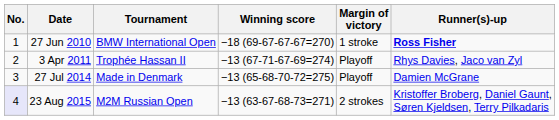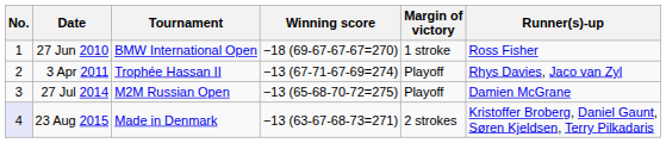 <table class="wikitable" style="font-size:95%;">
 <tr>
 <th>No.</th>
 <th>Date</th>
 <th>Tournament</th>
 <th>Winning score</th>
 <th>Margin of<br>victory</th>
 <th>Runner(s)-up</th>
 </tr>
 <tr>
 <td align=center>1</td>
 <td align=right>27 Jun <a href='#'>2010</a></td>
 <td><a href='#'>BMW International Open</a></td>
 <td>−18 (69-67-67-67=270)</td>
 <td>1 stroke</td>
-<td><strong> <a href='#'>Ross Fisher</a></strong></td>
+<td> <a href='#'>Ross Fisher</a></td>
 </tr>
 <tr>
 <td align=center>2</td>
 <td align=right>3 Apr <a href='#'>2011</a></td>
 <td><a href='#'>Trophée Hassan II</a></td>
 <td>−13 (67-71-67-69=274)</td>
 <td>Playoff</td>
 <td> <a href='#'>Rhys Davies</a>,  <a href='#'>Jaco van Zyl</a></td>
 </tr>
 <tr>
 <td align=center>3</td>
 <td align=right>27 Jul <a href='#'>2014</a></td>
-<td><a href='#'>Made in Denmark</a></td>
+<td><a href='#'>M2M Russian Open</a></td>
 <td>−13 (65-68-70-72=275)</td>
 <td>Playoff</td>
 <td> <a href='#'>Damien McGrane</a></td>
 </tr>
 <tr>
 <td align=center style="background: lavender;">4</td>
 <td align=right>23 Aug <a href='#'>2015</a></td>
-<td><a href='#'>M2M Russian Open</a></td>
+<td><a href='#'>Made in Denmark</a></td>
 <td>−13 (63-67-68-73=271)</td>
 <td>2 strokes</td>
 <td> <a href='#'>Kristoffer Broberg</a>,  <a href='#'>Daniel Gaunt</a>,<br> <a href='#'>Søren Kjeldsen</a>,  <a href='#'>Terry Pilkadaris</a></td>
 </tr>
 </table>
